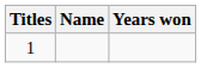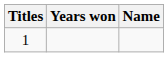 <table class="wikitable style="font-size:100%; text-align: left; width:70%">
 <tr>
 <th>Titles</th>
+<th>Years won</th>
 <th>Name</th>
-<th>Years won</th>
 </tr>
 <tr>
 <td align=center>1</td>
 <td></td>
 <td></td>
 </tr>
 </table>
